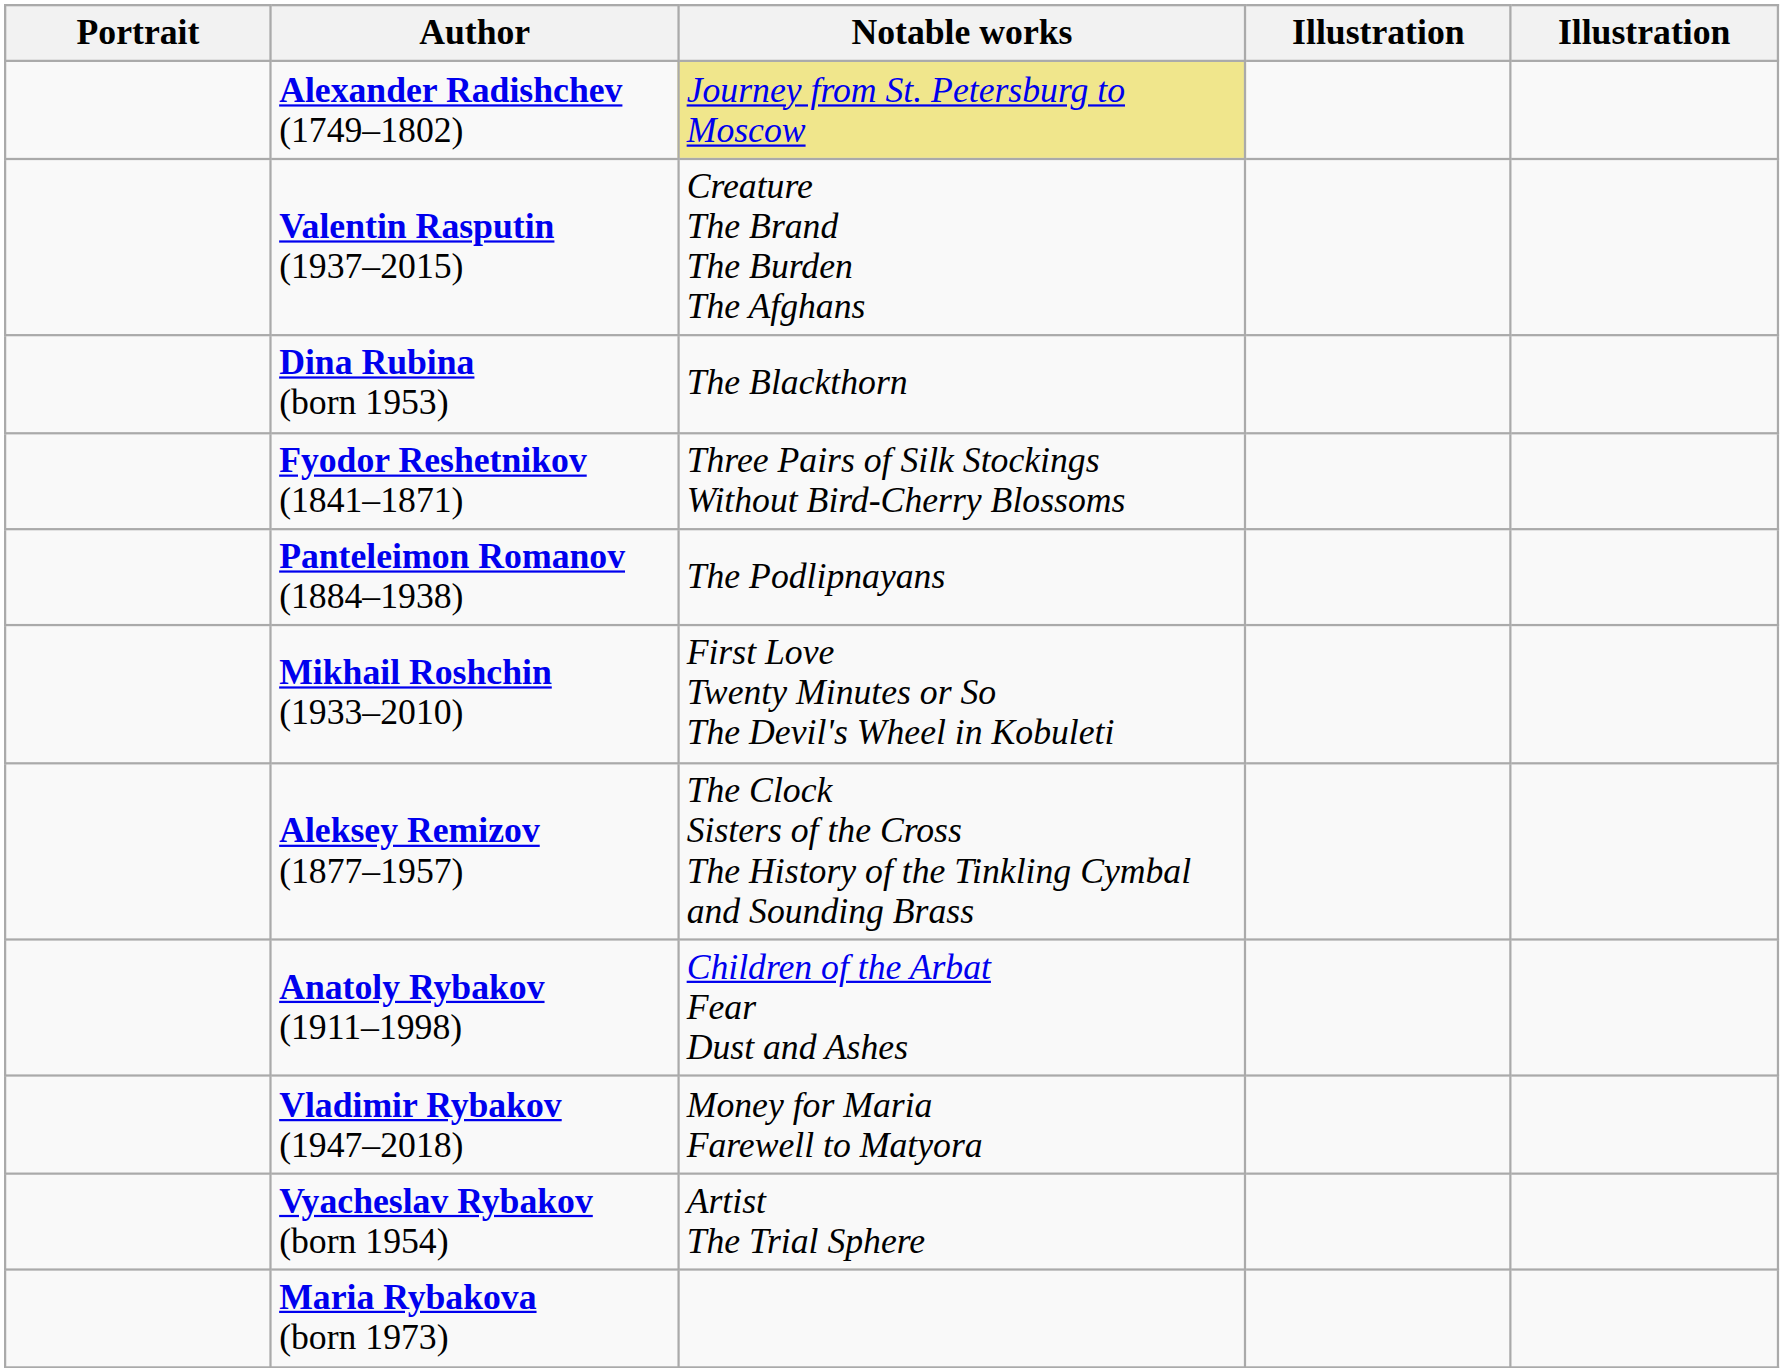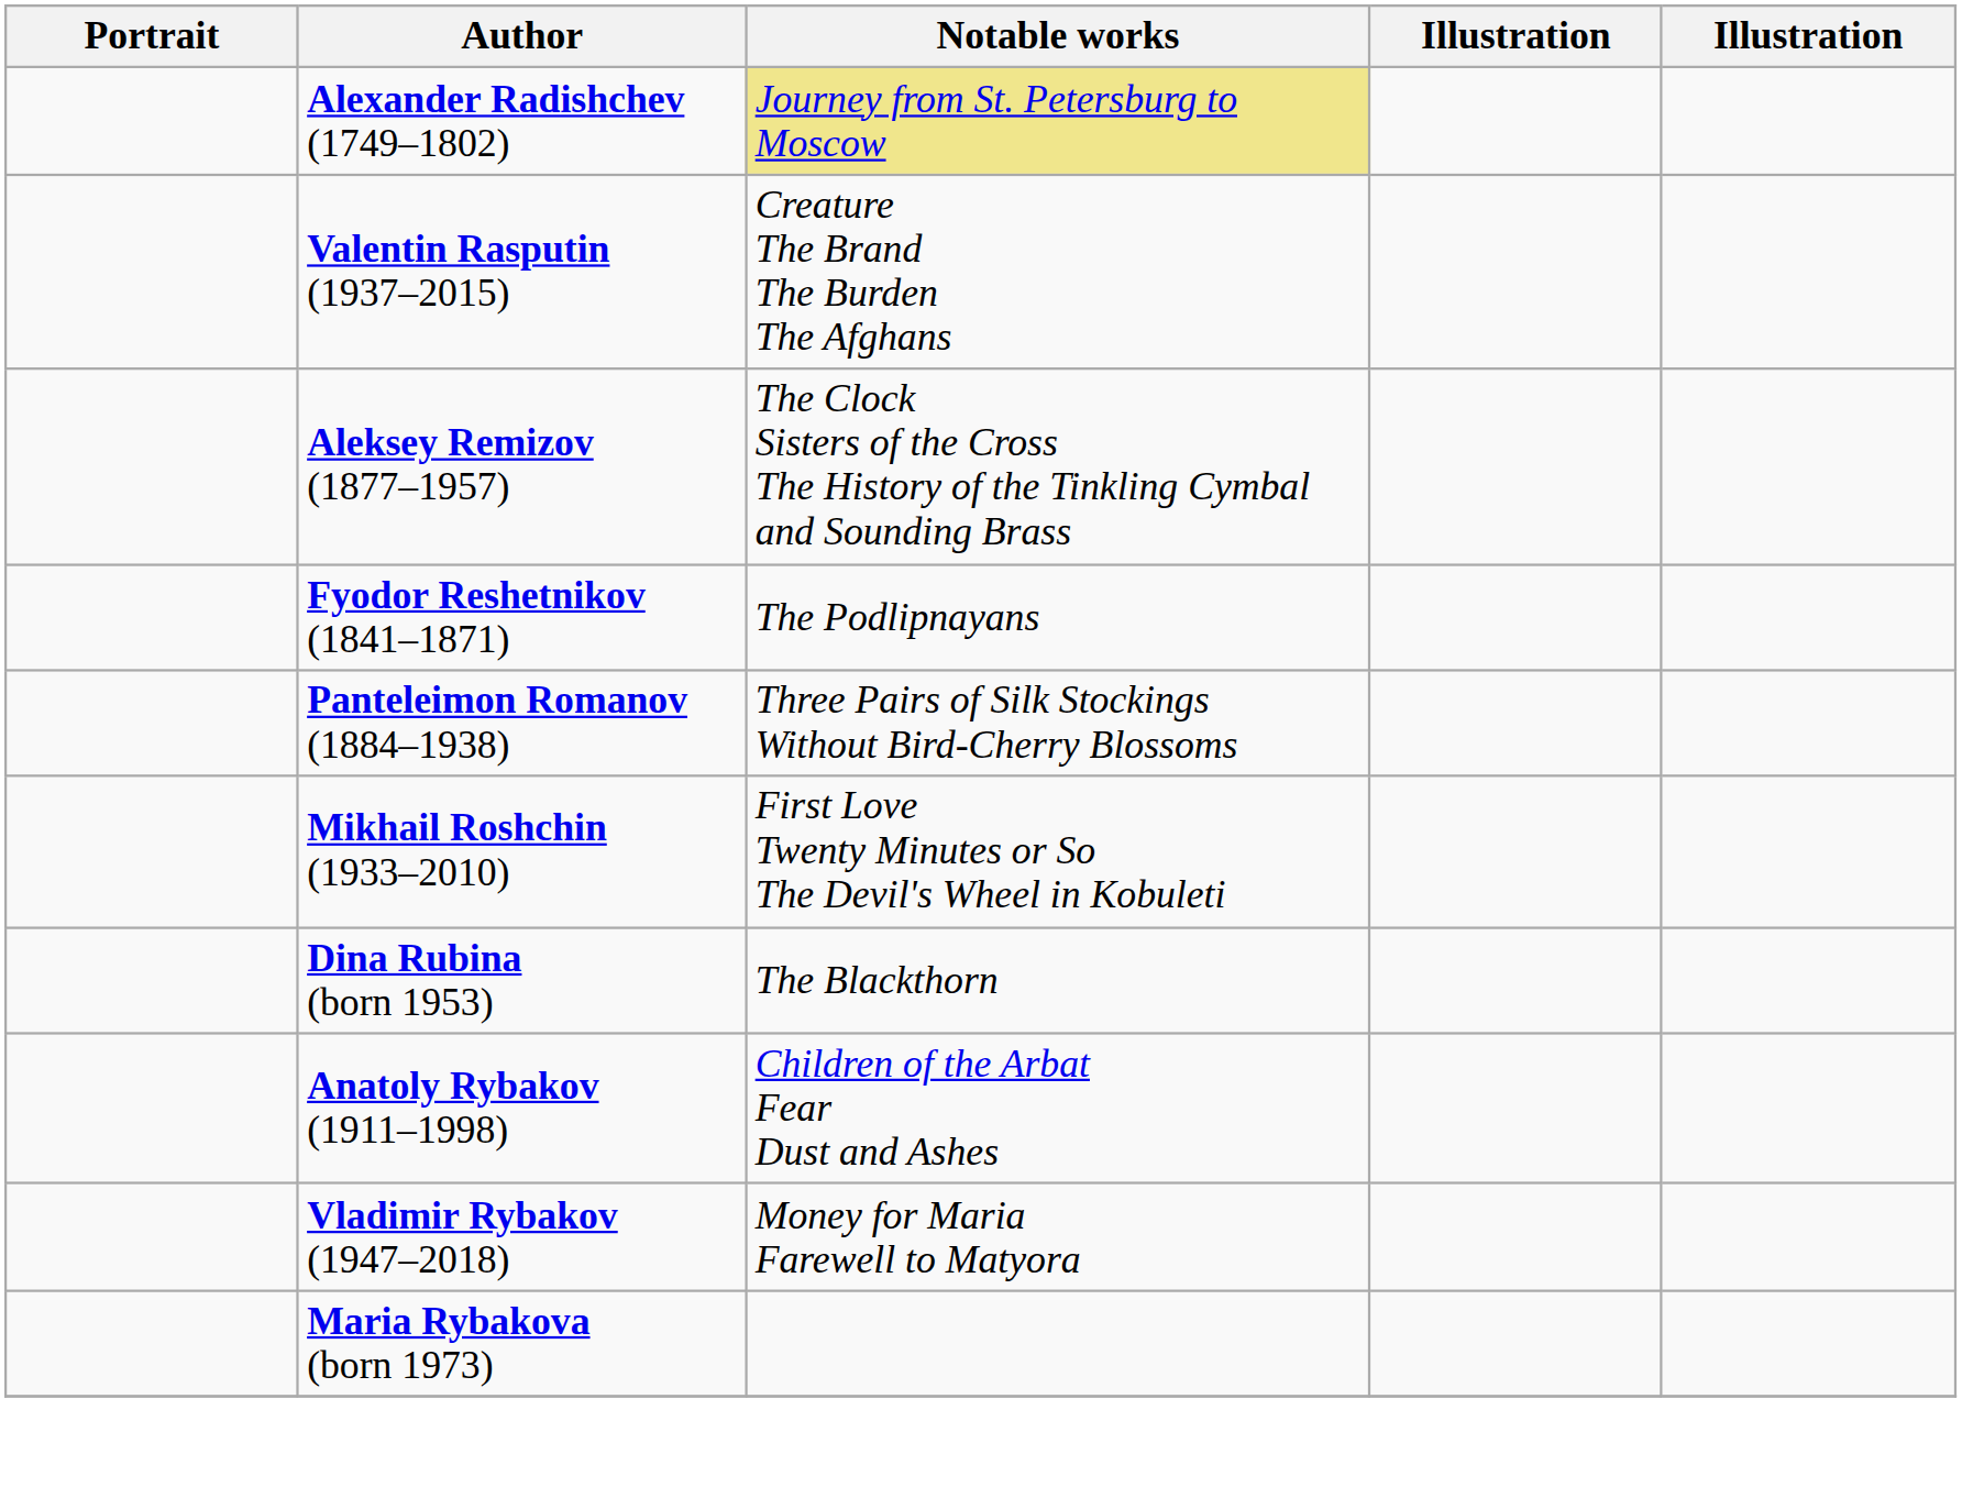 <table class="wikitable" style="width:90%;">
 <tr bgcolor="#cccccc">
 <th width=15%>Portrait</th>
 <th width=23%>Author</th>
 <th width=32%>Notable works</th>
 <th width=15%>Illustration</th>
 <th width=15%>Illustration</th>
 </tr>
 <tr>
 <td align=center></td>
 <td><strong><a href='#'>Alexander Radishchev</a></strong><br>(1749–1802)</td>
 <td style="background: khaki;"><em><a href='#'>Journey from St. Petersburg to Moscow</a></em></td>
 <td align=center></td>
 <td align=center></td>
 </tr>
 <tr>
 <td align=center></td>
 <td><strong><a href='#'>Valentin Rasputin</a></strong><br>(1937–2015)</td>
 <td><em>Creature</em><br><em>The Brand</em><br><em>The Burden</em><br><em>The Afghans</em></td>
 <td align=center></td>
 <td align=center></td>
 </tr>
 <tr>
 <td align=center></td>
-<td><strong><a href='#'>Dina Rubina</a></strong><br>(born 1953)</td>
-<td><em>The Blackthorn</em></td>
+<td><strong><a href='#'>Aleksey Remizov</a></strong><br>(1877–1957)</td>
+<td><em>The Clock</em><br><em>Sisters of the Cross</em><br><em>The History of the Tinkling Cymbal and Sounding Brass</em></td>
 <td align=center></td>
 <td align=center></td>
 </tr>
 <tr>
 <td align=center></td>
 <td><strong><a href='#'>Fyodor Reshetnikov</a></strong><br>(1841–1871)</td>
-<td><em>Three Pairs of Silk Stockings</em><br><em>Without Bird-Cherry Blossoms</em></td>
+<td><em>The Podlipnayans</em></td>
 <td align=center></td>
 <td align=center></td>
 </tr>
 <tr>
 <td align=center></td>
 <td><strong><a href='#'>Panteleimon Romanov</a></strong><br>(1884–1938)</td>
-<td><em>The Podlipnayans</em></td>
+<td><em>Three Pairs of Silk Stockings</em><br><em>Without Bird-Cherry Blossoms</em></td>
 <td align=center></td>
 <td align=center></td>
 </tr>
 <tr>
 <td align=center></td>
 <td><strong><a href='#'>Mikhail Roshchin</a></strong><br>(1933–2010)</td>
 <td><em>First Love</em><br><em>Twenty Minutes or So</em><br><em>The Devil's Wheel in Kobuleti</em></td>
 <td align=center></td>
 <td align=center></td>
 </tr>
 <tr>
 <td align=center></td>
-<td><strong><a href='#'>Aleksey Remizov</a></strong><br>(1877–1957)</td>
-<td><em>The Clock</em><br><em>Sisters of the Cross</em><br><em>The History of the Tinkling Cymbal and Sounding Brass</em></td>
+<td><strong><a href='#'>Dina Rubina</a></strong><br>(born 1953)</td>
+<td><em>The Blackthorn</em></td>
 <td align=center></td>
 <td align=center></td>
 </tr>
 <tr>
 <td align=center></td>
 <td><strong><a href='#'>Anatoly Rybakov</a></strong><br>(1911–1998)</td>
 <td><em><a href='#'>Children of the Arbat</a></em><br><em>Fear</em><br><em>Dust and Ashes</em></td>
 <td align=center></td>
 <td align=center></td>
 </tr>
 <tr>
 <td align=center></td>
 <td><strong><a href='#'>Vladimir Rybakov</a></strong><br>(1947–2018)</td>
 <td><em>Money for Maria</em><br><em>Farewell to Matyora</em></td>
 <td align=center></td>
 <td align=center></td>
 </tr>
 <tr>
 <td align=center></td>
-<td><strong><a href='#'>Vyacheslav Rybakov</a></strong><br>(born 1954)</td>
-<td><em>Artist</em><br><em>The Trial Sphere</em></td>
-<td align=center></td>
-<td align=center></td>
-</tr>
-<tr>
-<td align=center></td>
 <td><strong><a href='#'>Maria Rybakova</a></strong><br>(born 1973)</td>
 <td></td>
 <td align=center></td>
 <td align=center></td>
 </tr>
 <tr>
 </tr>
 </table>
